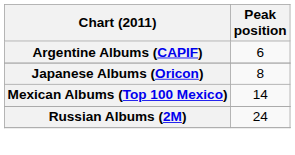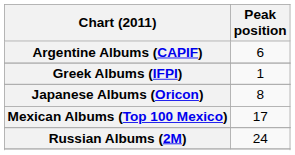 <table class="wikitable sortable plainrowheaders" style="text-align:center">
 <tr>
 <th scope="col">Chart (2011)</th>
 <th scope="col">Peak<br>position</th>
 </tr>
 <tr>
 <th scope="row">Argentine Albums (<a href='#'>CAPIF</a>)</th>
 <td>6</td>
 </tr>
 <tr>
 </tr>
 <tr>
 </tr>
 <tr>
 </tr>
 <tr>
 </tr>
 <tr>
 </tr>
 <tr>
 </tr>
 <tr>
 </tr>
 <tr>
 </tr>
 <tr>
 </tr>
 <tr>
 </tr>
 <tr>
 </tr>
 <tr>
+<th scope="row">Greek Albums (<a href='#'>IFPI</a>)</th>
+<td>1</td>
+</tr>
+<tr>
 </tr>
 <tr>
 </tr>
 <tr>
 <th scope="row">Japanese Albums (<a href='#'>Oricon</a>)</th>
 <td>8</td>
 </tr>
 <tr>
 <th scope="row">Mexican Albums (<a href='#'>Top 100 Mexico</a>)</th>
-<td>14</td>
+<td>17</td>
 </tr>
 <tr>
 </tr>
 <tr>
 </tr>
 <tr>
 </tr>
 <tr>
 </tr>
 <tr>
 <th scope="row">Russian Albums (<a href='#'>2M</a>)</th>
 <td>24</td>
 </tr>
 <tr>
 </tr>
 <tr>
 </tr>
 <tr>
 </tr>
 <tr>
 </tr>
 <tr>
 </tr>
 <tr>
 </tr>
 <tr>
 </tr>
 <tr>
 </tr>
 <tr>
 </tr>
 <tr>
 </tr>
 </table>
